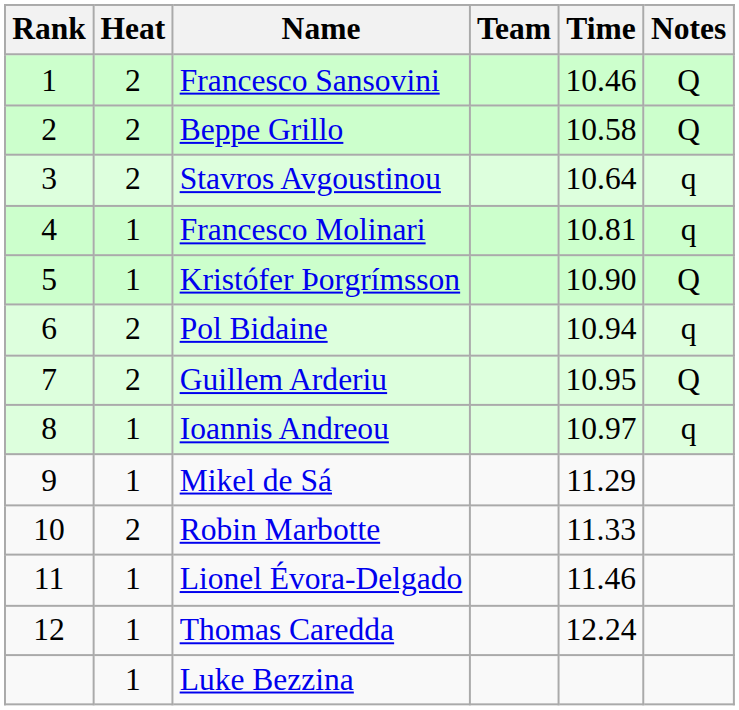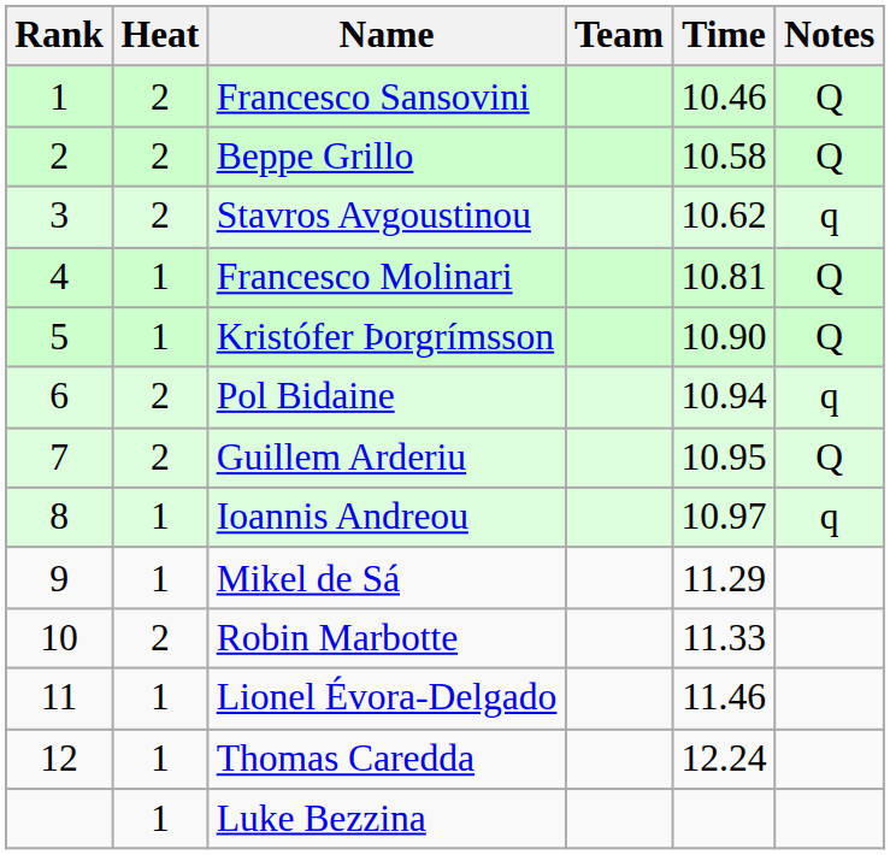 <table class="wikitable sortable" style="text-align:center">
 <tr>
 <th>Rank</th>
 <th>Heat</th>
 <th>Name</th>
 <th>Team</th>
 <th>Time</th>
 <th>Notes</th>
 </tr>
 <tr bgcolor=ccffcc>
 <td>1</td>
 <td>2</td>
 <td align="left"><a href='#'>Francesco Sansovini</a></td>
 <td align=left></td>
 <td>10.46</td>
 <td>Q</td>
 </tr>
 <tr bgcolor=ccffcc>
 <td>2</td>
 <td>2</td>
 <td align="left"><a href='#'>Beppe Grillo</a></td>
 <td align=left></td>
 <td>10.58</td>
 <td>Q</td>
 </tr>
 <tr bgcolor=ddffdd>
 <td>3</td>
 <td>2</td>
 <td align="left"><a href='#'>Stavros Avgoustinou</a></td>
 <td align=left></td>
-<td>10.64</td>
+<td>10.62</td>
 <td>q</td>
 </tr>
 <tr bgcolor=ccffcc>
 <td>4</td>
 <td>1</td>
 <td align="left"><a href='#'>Francesco Molinari</a></td>
 <td align=left></td>
 <td>10.81</td>
-<td>q</td>
+<td>Q</td>
 </tr>
 <tr bgcolor=ccffcc>
 <td>5</td>
 <td>1</td>
 <td align="left"><a href='#'>Kristófer Þorgrímsson</a></td>
 <td align=left></td>
 <td>10.90</td>
 <td>Q</td>
 </tr>
 <tr bgcolor=ddffdd>
 <td>6</td>
 <td>2</td>
 <td align="left"><a href='#'>Pol Bidaine</a></td>
 <td align=left></td>
 <td>10.94</td>
 <td>q</td>
 </tr>
 <tr bgcolor=ddffdd>
 <td>7</td>
 <td>2</td>
 <td align="left"><a href='#'>Guillem Arderiu</a></td>
 <td align=left></td>
 <td>10.95</td>
 <td>Q</td>
 </tr>
 <tr bgcolor=ddffdd>
 <td>8</td>
 <td>1</td>
 <td align="left"><a href='#'>Ioannis Andreou</a></td>
 <td align=left></td>
 <td>10.97</td>
 <td>q</td>
 </tr>
 <tr>
 <td>9</td>
 <td>1</td>
 <td align="left"><a href='#'>Mikel de Sá</a></td>
 <td align=left></td>
 <td>11.29</td>
 <td></td>
 </tr>
 <tr>
 <td>10</td>
 <td>2</td>
 <td align="left"><a href='#'>Robin Marbotte</a></td>
 <td align=left></td>
 <td>11.33</td>
 <td></td>
 </tr>
 <tr>
 <td>11</td>
 <td>1</td>
 <td align="left"><a href='#'>Lionel Évora-Delgado</a></td>
 <td align=left></td>
 <td>11.46</td>
 <td></td>
 </tr>
 <tr>
 <td>12</td>
 <td>1</td>
 <td align="left"><a href='#'>Thomas Caredda</a></td>
 <td align=left></td>
 <td>12.24</td>
 <td></td>
 </tr>
 <tr>
 <td></td>
 <td>1</td>
 <td align="left"><a href='#'>Luke Bezzina</a></td>
 <td align=left></td>
 <td></td>
 <td></td>
 </tr>
 </table>
